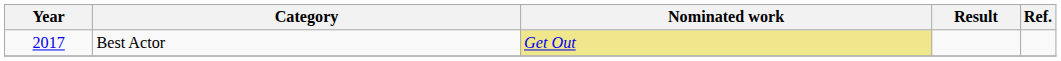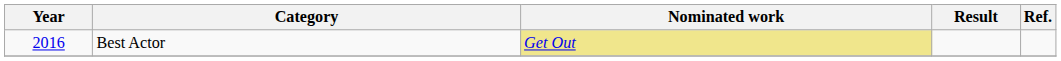 <table class=wikitable>
 <tr>
 <th scope="col" style="width:5em;">Year</th>
 <th scope="col" style="width:26em;">Category</th>
 <th scope="col" style="width:25em;">Nominated work</th>
 <th scope="col" style="width:5em;">Result</th>
 <th>Ref.</th>
 </tr>
 <tr>
-<td style="text-align:center;"><a href='#'>2017</a></td>
+<td style="text-align:center;"><a href='#'>2016</a></td>
 <td>Best Actor</td>
 <td style="background: khaki;"><em><a href='#'>Get Out</a></em></td>
 <td></td>
 <td></td>
 </tr>
 <tr>
 </tr>
 </table>
